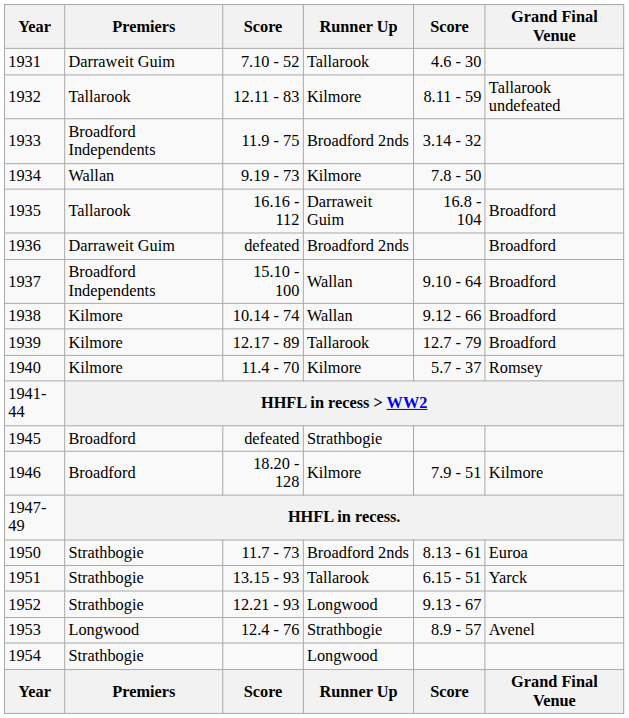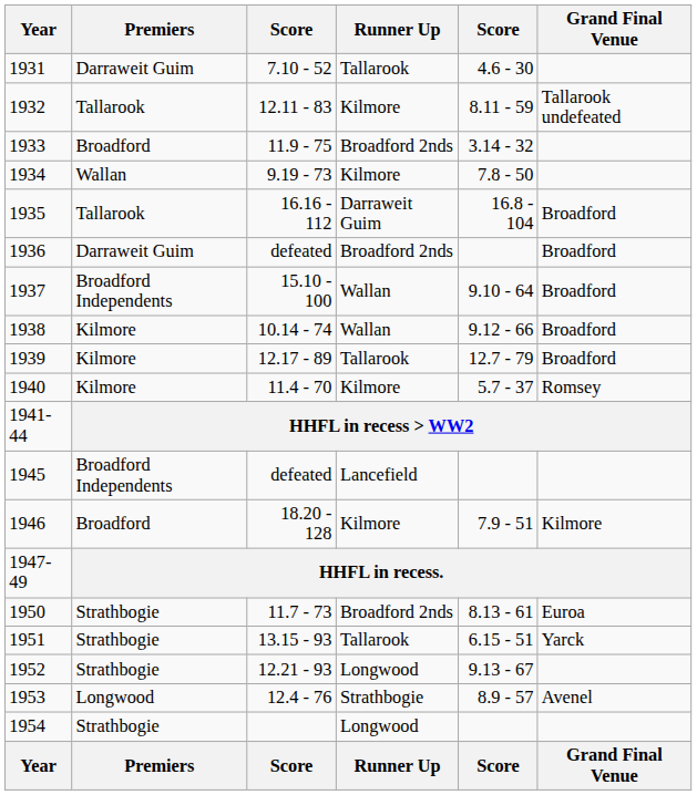 <table class="wikitable sortable">
 <tr>
 <th>Year</th>
 <th><span>Premiers</span></th>
 <th>Score</th>
 <th>Runner Up</th>
 <th>Score</th>
 <th>Grand Final Venue</th>
 </tr>
 <tr>
 <td>1931</td>
 <td>Darraweit Guim</td>
 <td align="right">7.10 - 52</td>
 <td>Tallarook</td>
 <td align="right">4.6 - 30</td>
 <td></td>
 </tr>
 <tr>
 <td>1932</td>
 <td>Tallarook</td>
 <td align="right">12.11 - 83</td>
 <td>Kilmore</td>
 <td align="right">8.11 - 59</td>
 <td>Tallarook undefeated</td>
 </tr>
 <tr>
 <td>1933</td>
-<td>Broadford Independents</td>
+<td>Broadford</td>
 <td align="right">11.9 - 75</td>
 <td>Broadford 2nds</td>
 <td align="right">3.14 - 32</td>
 <td></td>
 </tr>
 <tr>
 <td>1934</td>
 <td>Wallan</td>
 <td align="right">9.19 - 73</td>
 <td>Kilmore</td>
 <td align="right">7.8 - 50</td>
 <td></td>
 </tr>
 <tr>
 <td>1935</td>
 <td>Tallarook</td>
 <td align="right">16.16 - 112</td>
 <td>Darraweit Guim</td>
 <td align="right">16.8 - 104</td>
 <td>Broadford</td>
 </tr>
 <tr>
 <td>1936</td>
 <td>Darraweit Guim</td>
 <td align="right">defeated</td>
 <td>Broadford 2nds</td>
 <td align="right"></td>
 <td>Broadford</td>
 </tr>
 <tr>
 <td>1937</td>
 <td>Broadford Independents</td>
 <td align="right">15.10 - 100</td>
 <td>Wallan</td>
 <td align="right">9.10 - 64</td>
 <td>Broadford</td>
 </tr>
 <tr>
 <td>1938</td>
 <td>Kilmore</td>
 <td align="right">10.14 - 74</td>
 <td>Wallan</td>
 <td align="right">9.12 - 66</td>
 <td>Broadford</td>
 </tr>
 <tr>
 <td>1939</td>
 <td>Kilmore</td>
 <td align="right">12.17 - 89</td>
 <td>Tallarook</td>
 <td align="right">12.7 - 79</td>
 <td>Broadford</td>
 </tr>
 <tr>
 <td>1940</td>
 <td>Kilmore</td>
 <td align="right">11.4 - 70</td>
 <td>Kilmore</td>
 <td align="right">5.7 - 37</td>
 <td>Romsey</td>
 </tr>
 <tr>
 <td>1941-44</td>
 <th colspan="5">HHFL in recess > <a href='#'>WW2</a></th>
 </tr>
 <tr>
 <td>1945</td>
-<td>Broadford</td>
+<td>Broadford Independents</td>
 <td align="right">defeated</td>
-<td>Strathbogie</td>
+<td>Lancefield</td>
 <td align="right"></td>
 <td></td>
 </tr>
 <tr>
 <td>1946</td>
 <td>Broadford</td>
 <td align="right">18.20 - 128</td>
 <td>Kilmore</td>
 <td align="right">7.9 - 51</td>
 <td>Kilmore</td>
 </tr>
 <tr>
 <td>1947-49</td>
 <th colspan="5">HHFL in recess.</th>
 </tr>
 <tr>
 <td>1950</td>
 <td>Strathbogie</td>
 <td align="right">11.7 - 73</td>
 <td>Broadford 2nds</td>
 <td align="right">8.13 - 61</td>
 <td>Euroa</td>
 </tr>
 <tr>
 <td>1951</td>
 <td>Strathbogie</td>
 <td align="right">13.15 - 93</td>
 <td>Tallarook</td>
 <td align="right">6.15 - 51</td>
 <td>Yarck</td>
 </tr>
 <tr>
 <td>1952</td>
 <td>Strathbogie</td>
 <td align="right">12.21 - 93</td>
 <td>Longwood</td>
 <td align="right">9.13 - 67</td>
 <td></td>
 </tr>
 <tr>
 <td>1953</td>
 <td>Longwood</td>
 <td align="right">12.4 - 76</td>
 <td>Strathbogie</td>
 <td align="right">8.9 - 57</td>
 <td>Avenel</td>
 </tr>
 <tr>
 <td>1954</td>
 <td>Strathbogie</td>
 <td align="right"></td>
 <td>Longwood</td>
 <td align="right"></td>
 <td></td>
 </tr>
 <tr>
 <th>Year</th>
 <th><span>Premiers</span></th>
 <th>Score</th>
 <th>Runner Up</th>
 <th>Score</th>
 <th>Grand Final Venue</th>
 </tr>
 </table>
